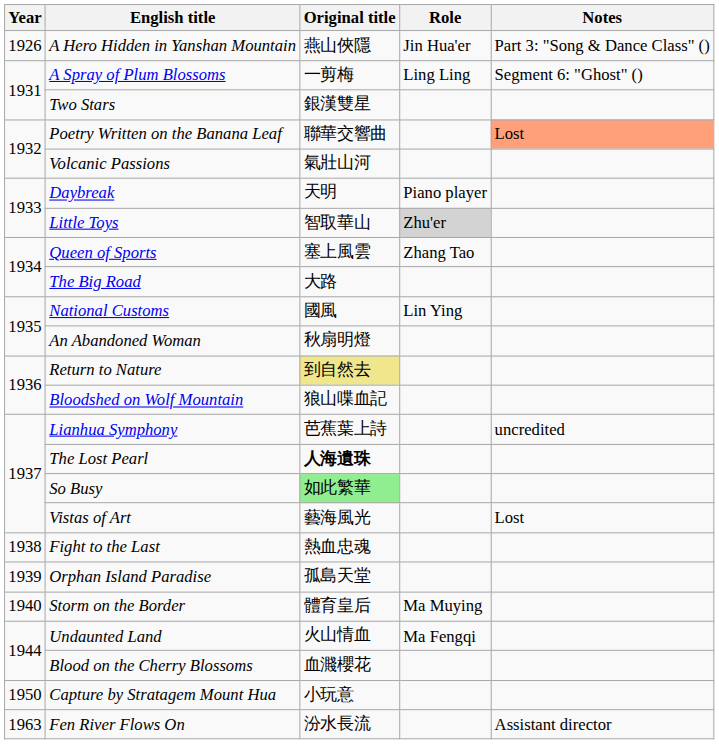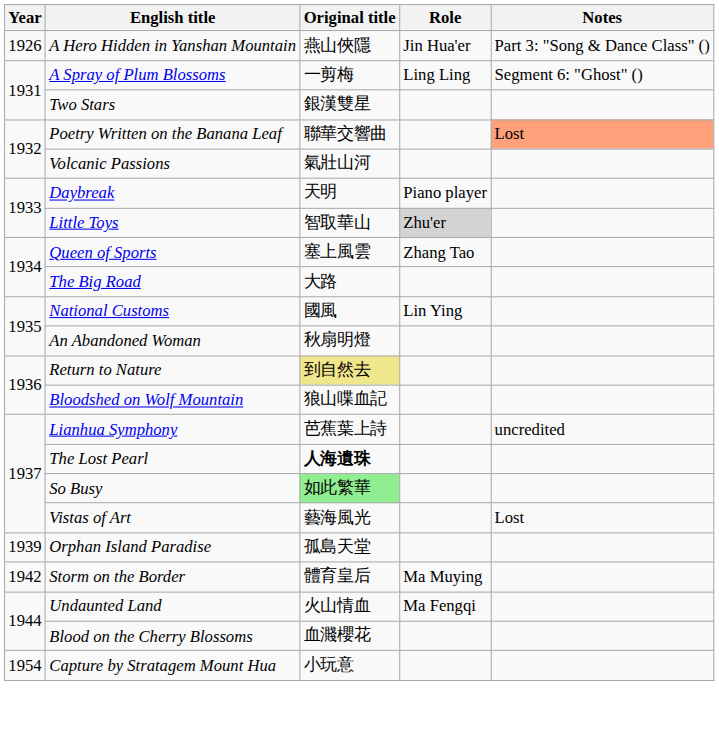 <table class="wikitable sortable">
 <tr>
 <th>Year</th>
 <th>English title</th>
 <th>Original title</th>
 <th>Role</th>
 <th class="unsortable">Notes</th>
 </tr>
 <tr>
 <td>1926</td>
 <td><em>A Hero Hidden in Yanshan Mountain</em></td>
 <td>燕山俠隱</td>
 <td>Jin Hua'er</td>
 <td>Part 3: "Song & Dance Class" ()</td>
 </tr>
 <tr>
 <td rowspan=2>1931</td>
 <td><em><a href='#'>A Spray of Plum Blossoms</a></em></td>
 <td>一剪梅</td>
 <td>Ling Ling</td>
 <td>Segment 6: "Ghost" ()</td>
 </tr>
 <tr>
 <td><em>Two Stars</em></td>
 <td>銀漢雙星</td>
 <td></td>
 <td></td>
 </tr>
 <tr>
 <td rowspan=2>1932</td>
 <td><em>Poetry Written on the Banana Leaf</em></td>
 <td>聯華交響曲</td>
 <td></td>
 <td style="background: lightsalmon;">Lost</td>
 </tr>
 <tr>
 <td><em>Volcanic Passions</em></td>
 <td>氣壯山河</td>
 <td></td>
 <td></td>
 </tr>
 <tr>
 <td rowspan=2>1933</td>
 <td><em><a href='#'>Daybreak</a></em></td>
 <td>天明</td>
 <td>Piano player</td>
 <td></td>
 </tr>
 <tr>
 <td><em><a href='#'>Little Toys</a></em></td>
 <td>智取華山</td>
 <td style="background: lightgrey;">Zhu'er</td>
 <td></td>
 </tr>
 <tr>
 <td rowspan=2>1934</td>
 <td><em><a href='#'>Queen of Sports</a></em></td>
 <td>塞上風雲</td>
 <td>Zhang Tao</td>
 <td></td>
 </tr>
 <tr>
 <td><em><a href='#'>The Big Road</a></em></td>
 <td>大路</td>
 <td></td>
 <td></td>
 </tr>
 <tr>
 <td rowspan=2>1935</td>
 <td><em><a href='#'>National Customs</a></em></td>
 <td>國風</td>
 <td>Lin Ying</td>
 <td></td>
 </tr>
 <tr>
 <td><em>An Abandoned Woman</em></td>
 <td>秋扇明燈</td>
 <td></td>
 <td></td>
 </tr>
 <tr>
 <td rowspan=2>1936</td>
 <td><em>Return to Nature</em></td>
 <td style="background: khaki;">到自然去</td>
 <td></td>
 <td></td>
 </tr>
 <tr>
 <td><em><a href='#'>Bloodshed on Wolf Mountain</a></em></td>
 <td>狼山喋血記</td>
 <td></td>
 <td></td>
 </tr>
 <tr>
 <td rowspan=4>1937</td>
 <td><em><a href='#'>Lianhua Symphony</a></em></td>
 <td>芭蕉葉上詩</td>
 <td></td>
 <td>uncredited</td>
 </tr>
 <tr>
 <td><em>The Lost Pearl</em></td>
 <td><strong>人海遺珠</strong></td>
 <td></td>
 <td></td>
 </tr>
 <tr>
 <td><em>So Busy</em></td>
 <td style="background: lightgreen;">如此繁華</td>
 <td></td>
 <td></td>
 </tr>
 <tr>
 <td><em>Vistas of Art</em></td>
 <td>藝海風光</td>
 <td></td>
 <td>Lost</td>
 </tr>
 <tr>
-<td>1938</td>
-<td><em>Fight to the Last</em></td>
-<td>熱血忠魂</td>
-<td></td>
-<td></td>
-</tr>
-<tr>
 <td>1939</td>
 <td><em>Orphan Island Paradise</em></td>
 <td>孤島天堂</td>
 <td></td>
 <td></td>
 </tr>
 <tr>
-<td>1940</td>
+<td>1942</td>
 <td><em>Storm on the Border</em></td>
 <td>體育皇后</td>
 <td>Ma Muying</td>
 <td></td>
 </tr>
 <tr>
 <td rowspan=2>1944</td>
 <td><em>Undaunted Land</em></td>
 <td>火山情血</td>
 <td>Ma Fengqi</td>
 <td></td>
 </tr>
 <tr>
 <td><em>Blood on the Cherry Blossoms</em></td>
 <td>血濺櫻花</td>
 <td></td>
 <td></td>
 </tr>
 <tr>
-<td>1950</td>
+<td>1954</td>
 <td><em>Capture by Stratagem Mount Hua</em></td>
 <td>小玩意</td>
 <td></td>
 <td></td>
 </tr>
-<tr>
-<td>1963</td>
-<td><em>Fen River Flows On</em></td>
-<td>汾水長流</td>
-<td></td>
-<td>Assistant director</td>
-</tr>
 </table>
